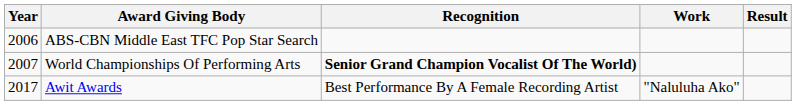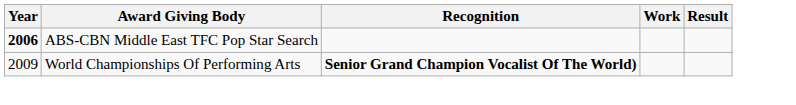 <table class="wikitable sortable" background: #f9f9f9>
 <tr>
 <th>Year</th>
 <th>Award Giving Body</th>
 <th>Recognition</th>
 <th>Work</th>
 <th>Result</th>
 </tr>
 <tr>
-<td>2006</td>
+<td><strong>2006</strong></td>
 <td>ABS-CBN Middle East TFC Pop Star Search</td>
 <td></td>
 <td></td>
 <td></td>
 </tr>
 <tr>
-<td>2007</td>
+<td>2009</td>
 <td>World Championships Of Performing Arts</td>
 <td><strong>Senior Grand Champion Vocalist Of The World)</strong></td>
 <td></td>
 <td></td>
 </tr>
-<tr>
-<td>2017</td>
-<td><a href='#'>Awit Awards</a></td>
-<td>Best Performance By A Female Recording Artist</td>
-<td>"Naluluha Ako"</td>
-<td></td>
-</tr>
 </table>
